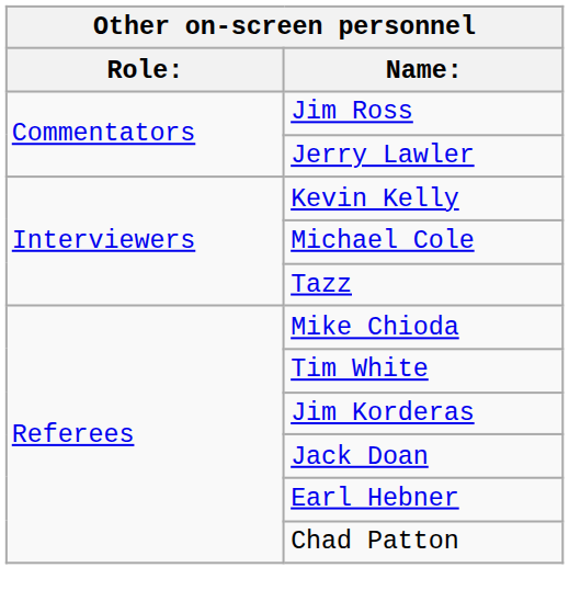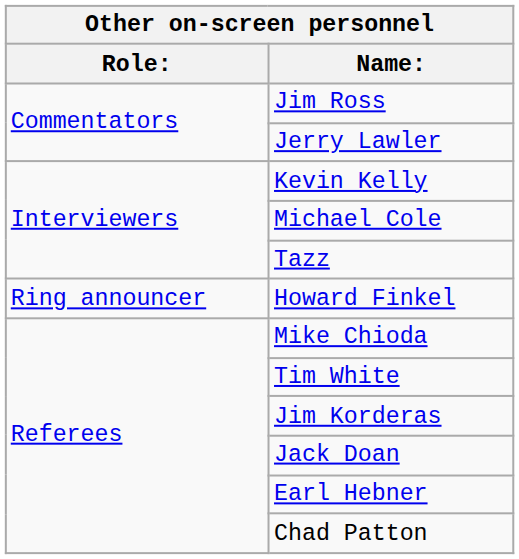 <table align="right" class="wikitable" style="border:1px; font-size:90%; margin-left:1em;">
 <tr>
 <th colspan=2 width=250>Other on-screen personnel</th>
 </tr>
 <tr>
 <th>Role:</th>
 <th>Name:</th>
 </tr>
 <tr>
 <td rowspan="2"><a href='#'>Commentators</a></td>
 <td><a href='#'>Jim Ross</a></td>
 </tr>
 <tr>
 <td><a href='#'>Jerry Lawler</a></td>
 </tr>
 <tr>
 <td rowspan="3"><a href='#'>Interviewers</a></td>
 <td><a href='#'>Kevin Kelly</a></td>
 </tr>
 <tr>
 <td><a href='#'>Michael Cole</a></td>
 </tr>
 <tr>
 <td><a href='#'>Tazz</a></td>
 </tr>
 <tr>
+<td rowspan="1"><a href='#'>Ring announcer</a></td>
+<td><a href='#'>Howard Finkel</a></td>
+</tr>
+<tr>
 <td rowspan="6"><a href='#'>Referees</a></td>
 <td><a href='#'>Mike Chioda</a></td>
 </tr>
 <tr>
 <td><a href='#'>Tim White</a></td>
 </tr>
 <tr>
 <td><a href='#'>Jim Korderas</a></td>
 </tr>
 <tr>
 <td><a href='#'>Jack Doan</a></td>
 </tr>
 <tr>
 <td><a href='#'>Earl Hebner</a></td>
 </tr>
 <tr>
 <td>Chad Patton</td>
 </tr>
 <tr>
 </tr>
 </table>
